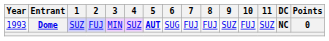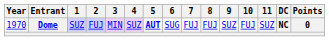 <table class="wikitable" style="text-align:center; font-size:85%">
 <tr>
 <th>Year</th>
 <th>Entrant</th>
 <th>1</th>
 <th>2</th>
 <th>3</th>
 <th>4</th>
 <th>5</th>
 <th>6</th>
 <th>7</th>
 <th>8</th>
 <th>9</th>
 <th>10</th>
 <th>11</th>
 <th>DC</th>
 <th>Points</th>
 </tr>
 <tr>
-<td><a href='#'>1993</a></td>
+<td><a href='#'>1970</a></td>
 <th><a href='#'>Dome</a></th>
 <td style="background:#CFCFFF;"><a href='#'>SUZ</a><br></td>
 <td style="background:#CFCFFF;"><a href='#'>FUJ</a><br></td>
 <td style="background:#EFCFFF;"><a href='#'>MIN</a><br></td>
 <td style="background:#EFCFFF;"><a href='#'>SUZ</a><br></td>
 <td><strong><a href='#'>AUT</a></strong></td>
 <td><a href='#'>SUG</a></td>
 <td><a href='#'>FUJ</a></td>
 <td><a href='#'>FUJ</a></td>
 <td><a href='#'>SUZ</a></td>
 <td><a href='#'>FUJ</a></td>
 <td><a href='#'>SUZ</a></td>
 <th>NC</th>
 <th>0</th>
 </tr>
 <tr>
 <th colspan="15"></th>
 </tr>
 </table>
